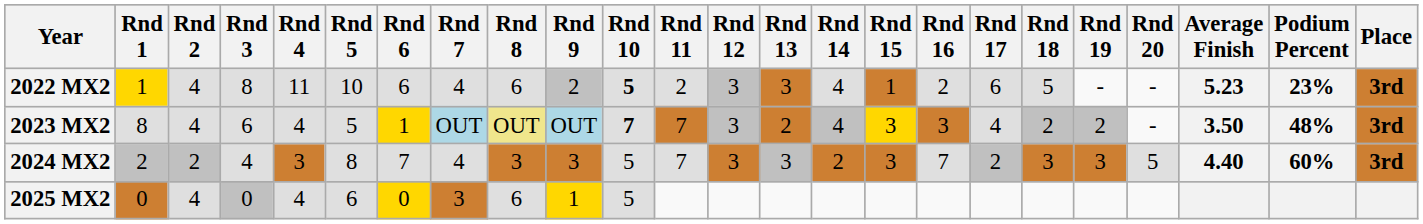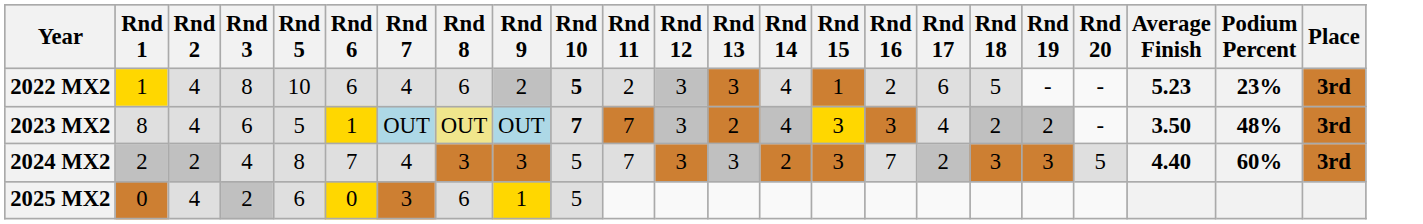 <table class="wikitable" style="font-size: 85%; text-align:center">
 <tr valign="top">
 <th valign="middle">Year</th>
 <th>Rnd<br>1</th>
 <th>Rnd<br>2</th>
 <th>Rnd<br>3</th>
-<th>Rnd<br>4</th>
 <th>Rnd<br>5</th>
 <th>Rnd<br>6</th>
 <th>Rnd<br>7</th>
 <th>Rnd<br>8</th>
 <th>Rnd<br>9</th>
 <th>Rnd<br>10</th>
 <th>Rnd<br>11</th>
 <th>Rnd<br>12</th>
 <th>Rnd<br>13</th>
 <th>Rnd<br>14</th>
 <th>Rnd<br>15</th>
 <th>Rnd<br>16</th>
 <th>Rnd<br>17</th>
 <th>Rnd<br>18</th>
 <th>Rnd<br>19</th>
 <th>Rnd<br>20</th>
 <th valign="middle">Average<br>Finish</th>
 <th valign="middle">Podium<br>Percent</th>
 <th valign="middle">Place</th>
 </tr>
 <tr>
 <th>2022 MX2</th>
 <td style="background:gold;">1</td>
 <td style="background:#dfdfdf;">4</td>
 <td style="background:#dfdfdf;">8</td>
-<td style="background:#dfdfdf;">11</td>
 <td style="background:#dfdfdf;">10</td>
 <td style="background:#dfdfdf;">6</td>
 <td style="background:#dfdfdf;">4</td>
 <td style="background:#dfdfdf;">6</td>
 <td style="background:silver;">2</td>
 <td style="background:#dfdfdf;"><strong>5</strong></td>
 <td style="background:#dfdfdf;">2</td>
 <td style="background:silver;">3</td>
 <td style="background:#cd7f32;">3</td>
 <td style="background:#dfdfdf;">4</td>
 <td style="background:#cd7f32;">1</td>
 <td style="background:#dfdfdf;">2</td>
 <td style="background:#dfdfdf;">6</td>
 <td style="background:#dfdfdf;">5</td>
 <td>-</td>
 <td>-</td>
 <th>5.23</th>
 <th>23%</th>
 <th style="background:#cd7f32;">3rd</th>
 </tr>
 <tr>
 <th>2023 MX2</th>
 <td style="background:#dfdfdf;">8</td>
 <td style="background:#dfdfdf;">4</td>
 <td style="background:#dfdfdf;">6</td>
-<td style="background:#dfdfdf;">4</td>
 <td style="background:#dfdfdf;">5</td>
 <td style="background:gold;">1</td>
 <td style="background: lightblue;">OUT</td>
 <td style="background: khaki;">OUT</td>
 <td style="background: lightblue;">OUT</td>
 <td style="background:#dfdfdf;"><strong>7</strong></td>
 <td style="background:#cd7f32;">7</td>
 <td style="background:silver;">3</td>
 <td style="background:#cd7f32;">2</td>
 <td style="background:silver;">4</td>
 <td style="background:gold;">3</td>
 <td style="background:#cd7f32;">3</td>
 <td style="background:#dfdfdf;">4</td>
 <td style="background:silver;">2</td>
 <td style="background:silver;">2</td>
 <td>-</td>
 <th>3.50</th>
 <th>48%</th>
 <th style="background:#cd7f32;">3rd</th>
 </tr>
 <tr>
 <th>2024 MX2</th>
 <td style="background:silver;">2</td>
 <td style="background:silver;">2</td>
 <td style="background:#dfdfdf;">4</td>
-<td style="background:#cd7f32;">3</td>
 <td style="background:#dfdfdf;">8</td>
 <td style="background:#dfdfdf;">7</td>
 <td style="background:#dfdfdf;">4</td>
 <td style="background:#cd7f32;">3</td>
 <td style="background:#cd7f32;">3</td>
 <td style="background:#dfdfdf;">5</td>
 <td style="background:#dfdfdf;">7</td>
 <td style="background:#cd7f32;">3</td>
 <td style="background:silver;">3</td>
 <td style="background:#cd7f32;">2</td>
 <td style="background:#cd7f32;">3</td>
 <td style="background:#dfdfdf;">7</td>
 <td style="background:silver;">2</td>
 <td style="background:#cd7f32;">3</td>
 <td style="background:#cd7f32;">3</td>
 <td style="background:#dfdfdf;">5</td>
 <th>4.40</th>
 <th>60%</th>
 <th style="background:#cd7f32;">3rd</th>
 </tr>
 <tr>
 <th>2025 MX2</th>
 <td style="background:#cd7f32;">0</td>
 <td style="background:#dfdfdf;">4</td>
-<td style="background:silver;">0</td>
-<td style="background:#dfdfdf;">4</td>
+<td style="background:silver;">2</td>
 <td style="background:#dfdfdf;">6</td>
 <td style="background:gold;">0</td>
 <td style="background:#cd7f32;">3</td>
 <td style="background:#dfdfdf;">6</td>
 <td style="background:gold;">1</td>
 <td style="background:#dfdfdf;">5</td>
 <td></td>
 <td></td>
 <td></td>
 <td></td>
 <td></td>
 <td></td>
 <td></td>
 <td></td>
 <td></td>
 <td></td>
 <th></th>
 <th></th>
 <th></th>
 </tr>
 </table>
